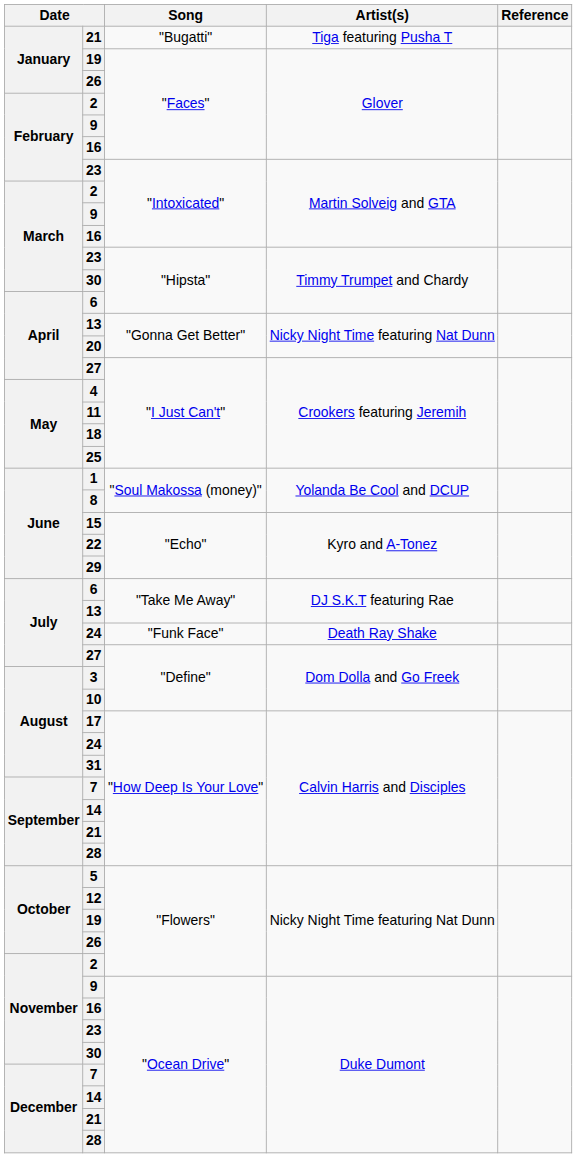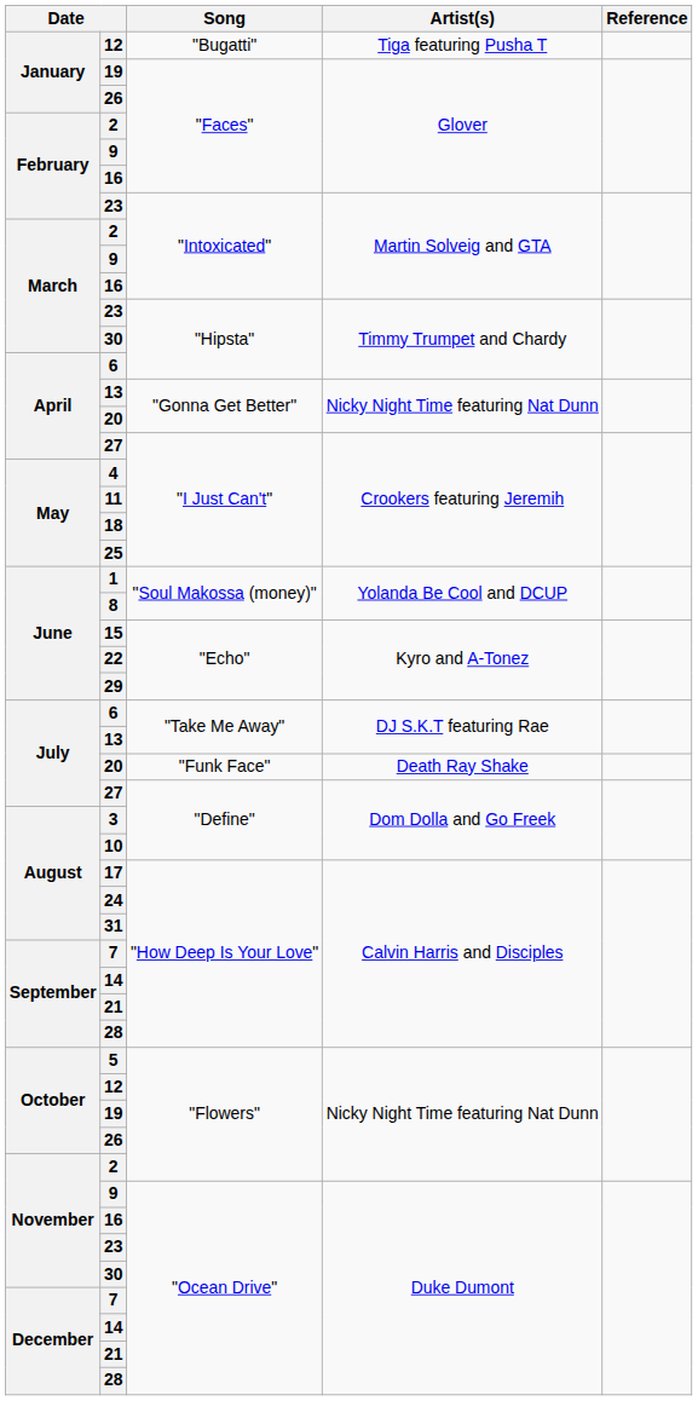 <table class="wikitable">
 <tr>
 <th colspan="2">Date</th>
 <th>Song</th>
 <th>Artist(s)</th>
 <th>Reference</th>
 </tr>
 <tr>
 <th rowspan="3">January</th>
-<th>21</th>
+<th>12</th>
 <td align="center">"Bugatti"</td>
 <td align="center"><a href='#'>Tiga</a> featuring <a href='#'>Pusha T</a></td>
 <td align="center"></td>
 </tr>
 <tr>
 <th>19</th>
 <td rowspan="5" align="center">"<a href='#'>Faces</a>"</td>
 <td rowspan="5" align="center"><a href='#'>Glover</a></td>
 <td rowspan="5" align="center"></td>
 </tr>
 <tr>
 <th>26</th>
 </tr>
 <tr>
 <th rowspan="4">February</th>
 <th>2</th>
 </tr>
 <tr>
 <th>9</th>
 </tr>
 <tr>
 <th>16</th>
 </tr>
 <tr>
 <th>23</th>
 <td rowspan="4" align="center">"<a href='#'>Intoxicated</a>"</td>
 <td rowspan="4" align="center"><a href='#'>Martin Solveig</a> and <a href='#'>GTA</a></td>
 <td rowspan="4" align="center"></td>
 </tr>
 <tr>
 <th rowspan="5">March</th>
 <th>2</th>
 </tr>
 <tr>
 <th>9</th>
 </tr>
 <tr>
 <th>16</th>
 </tr>
 <tr>
 <th>23</th>
 <td rowspan="3" align="center">"Hipsta"</td>
 <td rowspan="3" align="center"><a href='#'>Timmy Trumpet</a> and Chardy</td>
 <td rowspan="3" align="center"></td>
 </tr>
 <tr>
 <th>30</th>
 </tr>
 <tr>
 <th rowspan="4">April</th>
 <th>6</th>
 </tr>
 <tr>
 <th>13</th>
 <td rowspan="2" align="center">"Gonna Get Better"</td>
 <td rowspan="2" align="center"><a href='#'>Nicky Night Time</a> featuring <a href='#'>Nat Dunn</a></td>
 <td rowspan="2" align="center"></td>
 </tr>
 <tr>
 <th>20</th>
 </tr>
 <tr>
 <th>27</th>
 <td rowspan="5" align="center">"<a href='#'>I Just Can't</a>"</td>
 <td rowspan="5" align="center"><a href='#'>Crookers</a> featuring <a href='#'>Jeremih</a></td>
 <td rowspan="5" align="center"></td>
 </tr>
 <tr>
 <th rowspan="4">May</th>
 <th>4</th>
 </tr>
 <tr>
 <th>11</th>
 </tr>
 <tr>
 <th>18</th>
 </tr>
 <tr>
 <th>25</th>
 </tr>
 <tr>
 <th rowspan="5">June</th>
 <th>1</th>
 <td rowspan="2" align="center">"<a href='#'>Soul Makossa</a> (money)"</td>
 <td rowspan="2" align="center"><a href='#'>Yolanda Be Cool</a> and <a href='#'>DCUP</a></td>
 <td rowspan="2" align="center"></td>
 </tr>
 <tr>
 <th>8</th>
 </tr>
 <tr>
 <th>15</th>
 <td rowspan="3" align="center">"Echo"</td>
 <td rowspan="3" align="center">Kyro and <a href='#'>A-Tonez</a></td>
 <td rowspan="3" align="center"></td>
 </tr>
 <tr>
 <th>22</th>
 </tr>
 <tr>
 <th>29</th>
 </tr>
 <tr>
 <th rowspan="4">July</th>
 <th>6</th>
 <td rowspan="2" align="center">"Take Me Away"</td>
 <td rowspan="2" align="center"><a href='#'>DJ S.K.T</a> featuring Rae</td>
 <td rowspan="2" align="center"></td>
 </tr>
 <tr>
 <th>13</th>
 </tr>
 <tr>
-<th>24</th>
+<th>20</th>
 <td align="center">"Funk Face"</td>
 <td align="center"><a href='#'>Death Ray Shake</a></td>
 <td align="center"></td>
 </tr>
 <tr>
 <th>27</th>
 <td rowspan="3" align="center">"Define"</td>
 <td rowspan="3" align="center"><a href='#'>Dom Dolla</a> and <a href='#'>Go Freek</a></td>
 <td rowspan="3" align="center"></td>
 </tr>
 <tr>
 <th rowspan="5">August</th>
 <th>3</th>
 </tr>
 <tr>
 <th>10</th>
 </tr>
 <tr>
 <th>17</th>
 <td rowspan="7" align="center">"<a href='#'>How Deep Is Your Love</a>"</td>
 <td rowspan="7" align="center"><a href='#'>Calvin Harris</a> and <a href='#'>Disciples</a></td>
 <td rowspan="7" align="center"></td>
 </tr>
 <tr>
 <th>24</th>
 </tr>
 <tr>
 <th>31</th>
 </tr>
 <tr>
 <th rowspan="4">September</th>
 <th>7</th>
 </tr>
 <tr>
 <th>14</th>
 </tr>
 <tr>
 <th>21</th>
 </tr>
 <tr>
 <th>28</th>
 </tr>
 <tr>
 <th rowspan="4">October</th>
 <th>5</th>
 <td rowspan="5" align="center">"Flowers"</td>
 <td rowspan="5" align="center">Nicky Night Time featuring Nat Dunn</td>
 <td rowspan="5" align="center"></td>
 </tr>
 <tr>
 <th>12</th>
 </tr>
 <tr>
 <th>19</th>
 </tr>
 <tr>
 <th>26</th>
 </tr>
 <tr>
 <th rowspan="5">November</th>
 <th>2</th>
 </tr>
 <tr>
 <th>9</th>
 <td rowspan="8" align="center">"<a href='#'>Ocean Drive</a>"</td>
 <td rowspan="8" align="center"><a href='#'>Duke Dumont</a></td>
 <td rowspan="8" align="center"></td>
 </tr>
 <tr>
 <th>16</th>
 </tr>
 <tr>
 <th>23</th>
 </tr>
 <tr>
 <th>30</th>
 </tr>
 <tr>
 <th rowspan="4">December</th>
 <th>7</th>
 </tr>
 <tr>
 <th>14</th>
 </tr>
 <tr>
 <th>21</th>
 </tr>
 <tr>
 <th>28</th>
 </tr>
 </table>
